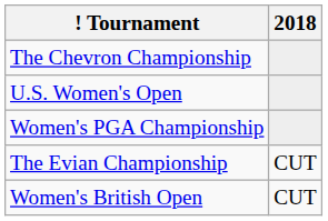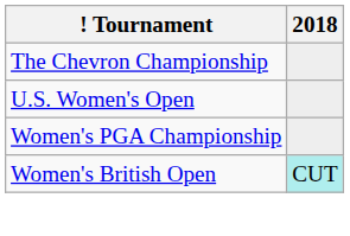 <table class="wikitable" style="font-size:95%;text-align:center;">
 <tr>
 <th>! Tournament</th>
 <th>2018</th>
 </tr>
 <tr>
 <td align=left><a href='#'>The Chevron Championship</a></td>
 <td style="background:#eeeeee;"></td>
 </tr>
 <tr>
 <td align=left><a href='#'>U.S. Women's Open</a></td>
 <td style="background:#eeeeee;"></td>
 </tr>
 <tr>
 <td align=left><a href='#'>Women's PGA Championship</a></td>
 <td style="background:#eeeeee;"></td>
 </tr>
 <tr>
-<td align=left><a href='#'>The Evian Championship</a></td>
-<td>CUT</td>
-</tr>
-<tr>
 <td align=left><a href='#'>Women's British Open</a></td>
-<td>CUT</td>
+<td style="background: paleturquoise;">CUT</td>
 </tr>
 </table>
